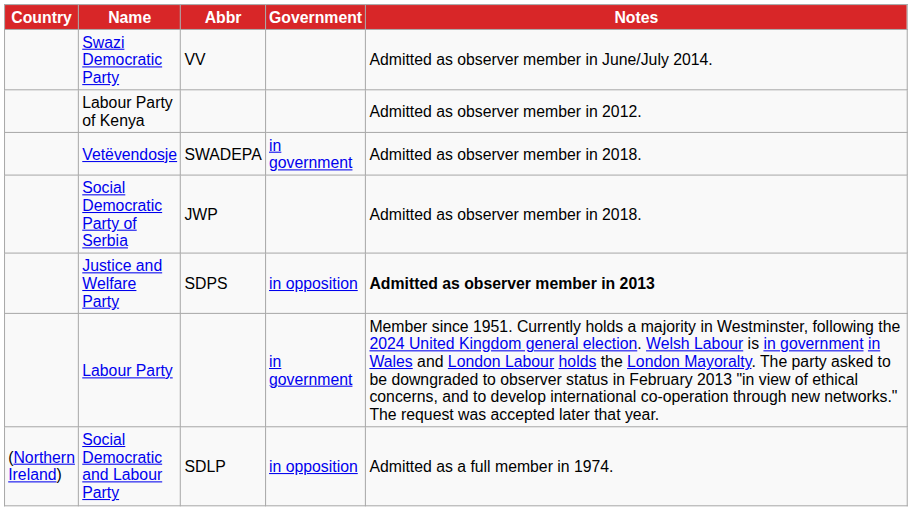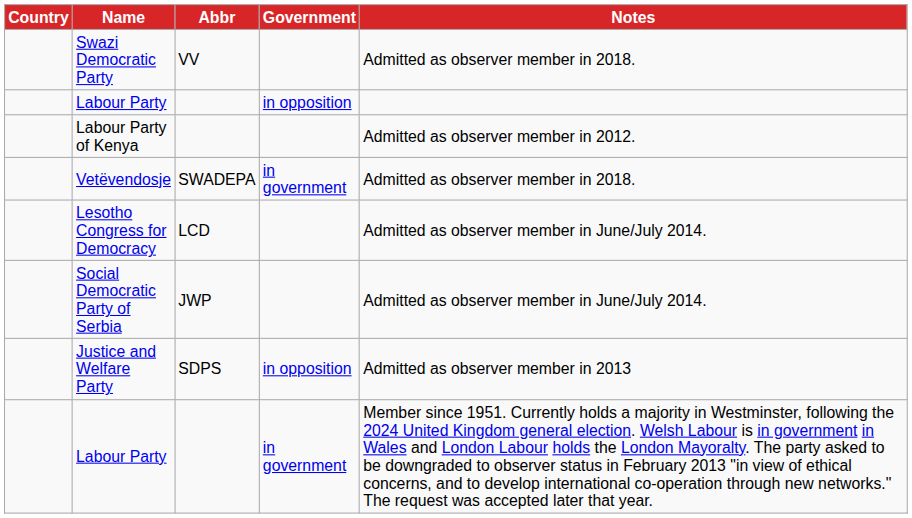 <table class="wikitable sortable" style="text-align:left; font-size:95%">
 <tr>
 <th style="background:#d82628; color:#fff;">Country</th>
 <th style="background:#d82628; color:#fff;">Name</th>
 <th style="background:#d82628; color:#fff;">Abbr</th>
 <th style="background:#d82628; color:#fff;">Government</th>
 <th style="background:#d82628; color:#fff; width:750px;">Notes</th>
 </tr>
 <tr>
 <td></td>
 <td><a href='#'>Swazi Democratic Party</a></td>
 <td>VV</td>
 <td></td>
-<td>Admitted as observer member in June/July 2014.</td>
+<td>Admitted as observer member in 2018.</td>
+</tr>
+<tr>
+<td></td>
+<td><a href='#'>Labour Party</a></td>
+<td></td>
+<td> <a href='#'>in opposition</a></td>
+<td></td>
 </tr>
 <tr>
 <td></td>
 <td>Labour Party of Kenya</td>
 <td></td>
 <td></td>
 <td>Admitted as observer member in 2012.</td>
 </tr>
 <tr>
 <td></td>
 <td><a href='#'>Vetëvendosje</a></td>
 <td>SWADEPA</td>
 <td> <a href='#'>in government</a></td>
 <td>Admitted as observer member in 2018.</td>
 </tr>
 <tr>
 <td></td>
+<td><a href='#'>Lesotho Congress for Democracy</a></td>
+<td>LCD</td>
+<td></td>
+<td>Admitted as observer member in June/July 2014.</td>
+</tr>
+<tr>
+<td></td>
 <td><a href='#'>Social Democratic Party of Serbia</a></td>
 <td>JWP</td>
 <td></td>
-<td>Admitted as observer member in 2018.</td>
+<td>Admitted as observer member in June/July 2014.</td>
 </tr>
 <tr>
 <td></td>
 <td><a href='#'>Justice and Welfare Party</a></td>
 <td>SDPS</td>
 <td> <a href='#'>in opposition</a></td>
-<td><strong>Admitted as observer member in 2013</strong></td>
+<td>Admitted as observer member in 2013</td>
 </tr>
 <tr>
 <td></td>
 <td><a href='#'>Labour Party</a></td>
 <td></td>
 <td> <a href='#'>in government</a></td>
 <td>Member since 1951. Currently holds a majority in Westminster, following the <a href='#'>2024 United Kingdom general election</a>. <a href='#'>Welsh Labour</a> is <a href='#'>in government</a> <a href='#'>in Wales</a> and <a href='#'>London Labour</a> <a href='#'>holds</a> the <a href='#'>London Mayoralty</a>. The party asked to be downgraded to observer status in February 2013 "in view of ethical concerns, and to develop international co-operation through new networks." The request was accepted later that year.</td>
 </tr>
-<tr>
-<td> (<a href='#'>Northern Ireland</a>)</td>
-<td><a href='#'>Social Democratic and Labour Party</a></td>
-<td>SDLP</td>
-<td> <a href='#'>in opposition</a></td>
-<td>Admitted as a full member in 1974.</td>
-</tr>
 </table>
